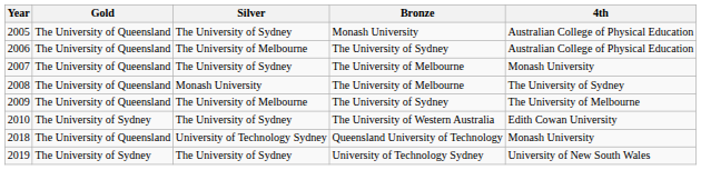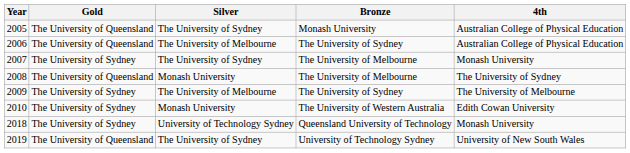 <table class="wikitable">
 <tr>
 <th>Year</th>
 <th>Gold</th>
 <th>Silver</th>
 <th>Bronze</th>
 <th>4th</th>
 </tr>
 <tr>
 <td>2005</td>
 <td>The University of Queensland</td>
 <td>The University of Sydney</td>
 <td>Monash University</td>
 <td>Australian College of Physical Education</td>
 </tr>
 <tr>
 <td>2006</td>
 <td>The University of Queensland</td>
 <td>The University of Melbourne</td>
 <td>The University of Sydney</td>
 <td>Australian College of Physical Education</td>
 </tr>
 <tr>
 <td>2007</td>
-<td>The University of Queensland</td>
+<td>The University of Sydney</td>
 <td>The University of Sydney</td>
 <td>The University of Melbourne</td>
 <td>Monash University</td>
 </tr>
 <tr>
 <td>2008</td>
 <td>The University of Queensland</td>
 <td>Monash University</td>
 <td>The University of Melbourne</td>
 <td>The University of Sydney</td>
 </tr>
 <tr>
 <td>2009</td>
-<td>The University of Queensland</td>
+<td>The University of Sydney</td>
 <td>The University of Melbourne</td>
 <td>The University of Sydney</td>
 <td>The University of Melbourne</td>
 </tr>
 <tr>
 <td>2010</td>
 <td>The University of Sydney</td>
-<td>The University of Sydney</td>
+<td>Monash University</td>
 <td>The University of Western Australia</td>
 <td>Edith Cowan University</td>
 </tr>
 <tr>
 <td>2018</td>
-<td>The University of Queensland</td>
+<td>The University of Sydney</td>
 <td>University of Technology Sydney</td>
 <td>Queensland University of Technology</td>
 <td>Monash University</td>
 </tr>
 <tr>
 <td>2019</td>
-<td>The University of Sydney</td>
+<td>The University of Queensland</td>
 <td>The University of Sydney</td>
 <td>University of Technology Sydney</td>
 <td>University of New South Wales</td>
 </tr>
 </table>
